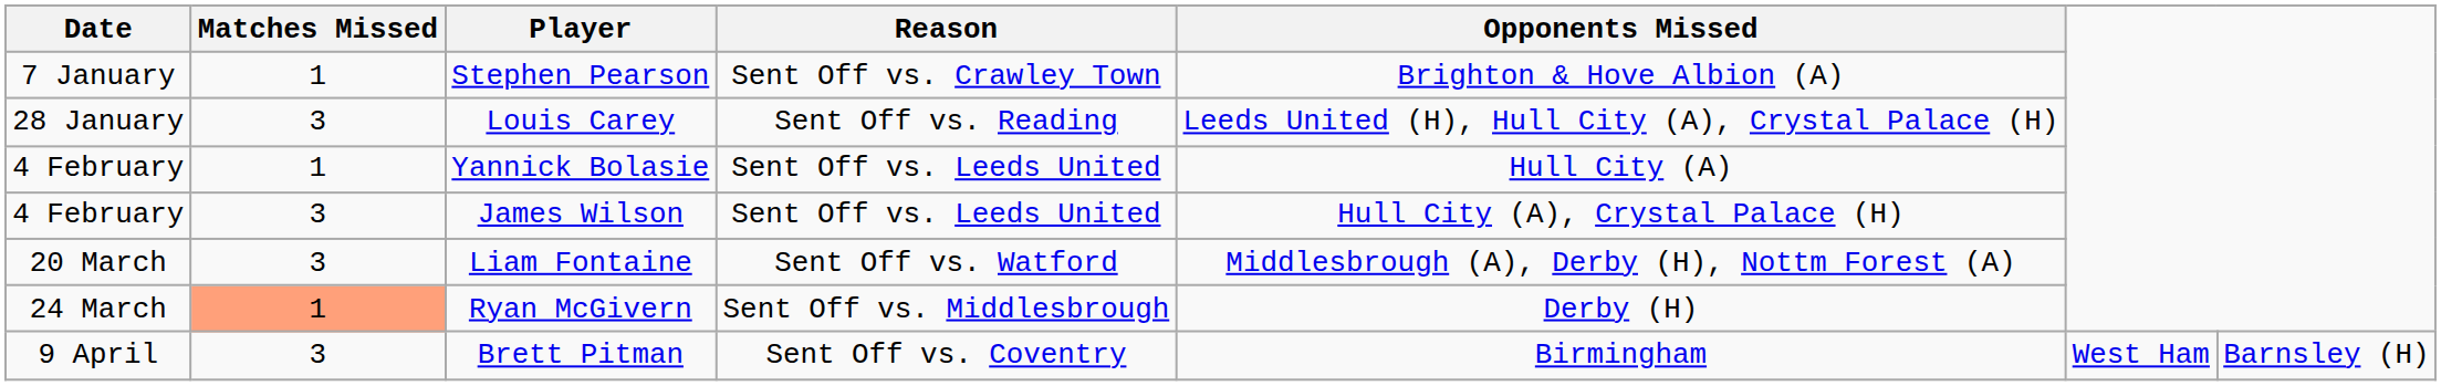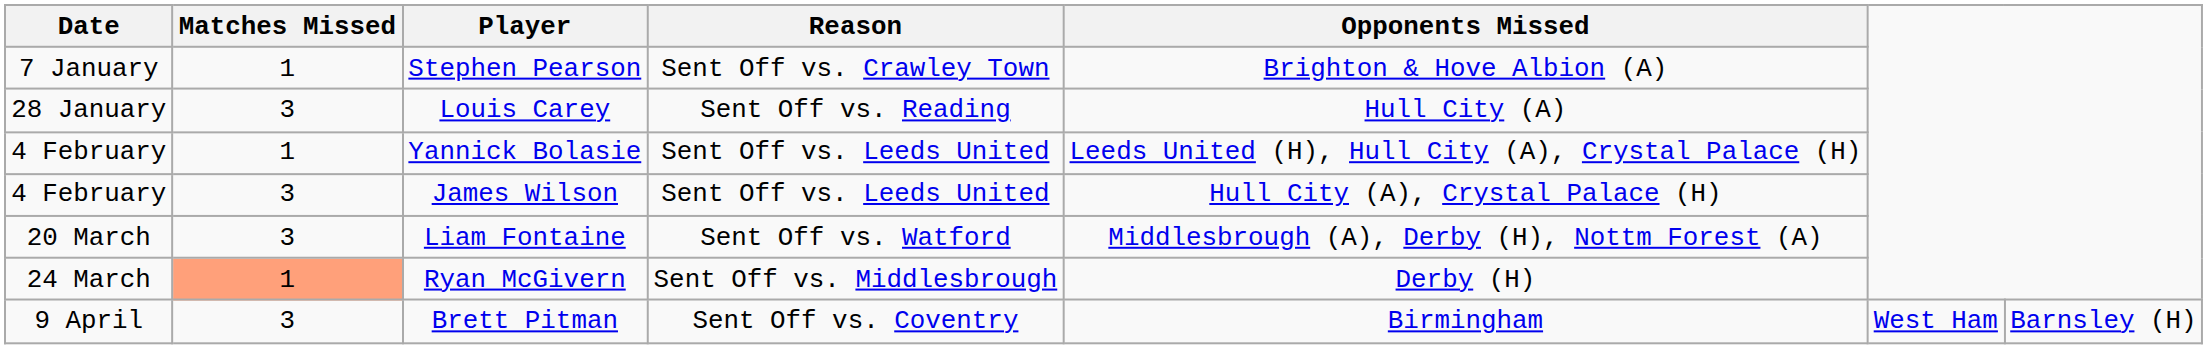 <table class="wikitable" style="text-align: center">
 <tr>
 <th>Date</th>
 <th>Matches Missed</th>
 <th>Player</th>
 <th>Reason</th>
 <th>Opponents Missed</th>
 </tr>
 <tr>
 <td>7 January</td>
 <td>1</td>
 <td><a href='#'>Stephen Pearson</a></td>
 <td>Sent Off vs. <a href='#'>Crawley Town</a></td>
 <td><a href='#'>Brighton & Hove Albion</a> (A)</td>
 </tr>
 <tr>
 <td>28 January</td>
 <td>3</td>
 <td><a href='#'>Louis Carey</a></td>
 <td>Sent Off vs. <a href='#'>Reading</a></td>
-<td><a href='#'>Leeds United</a> (H), <a href='#'>Hull City</a> (A), <a href='#'>Crystal Palace</a> (H)</td>
+<td><a href='#'>Hull City</a> (A)</td>
 </tr>
 <tr>
 <td>4 February</td>
 <td>1</td>
 <td><a href='#'>Yannick Bolasie</a></td>
 <td>Sent Off vs. <a href='#'>Leeds United</a></td>
-<td><a href='#'>Hull City</a> (A)</td>
+<td><a href='#'>Leeds United</a> (H), <a href='#'>Hull City</a> (A), <a href='#'>Crystal Palace</a> (H)</td>
 </tr>
 <tr>
 <td>4 February</td>
 <td>3</td>
 <td><a href='#'>James Wilson</a></td>
 <td>Sent Off vs. <a href='#'>Leeds United</a></td>
 <td><a href='#'>Hull City</a> (A), <a href='#'>Crystal Palace</a> (H)</td>
 </tr>
 <tr>
 <td>20 March</td>
 <td>3</td>
 <td><a href='#'>Liam Fontaine</a></td>
 <td>Sent Off vs. <a href='#'>Watford</a></td>
 <td><a href='#'>Middlesbrough</a> (A), <a href='#'>Derby</a> (H), <a href='#'>Nottm Forest</a> (A)</td>
 </tr>
 <tr>
 <td>24 March</td>
 <td style="background: lightsalmon;">1</td>
 <td><a href='#'>Ryan McGivern</a></td>
 <td>Sent Off vs. <a href='#'>Middlesbrough</a></td>
 <td><a href='#'>Derby</a> (H)</td>
 </tr>
 <tr>
 <td>9 April</td>
 <td>3</td>
 <td><a href='#'>Brett Pitman</a></td>
 <td>Sent Off vs. <a href='#'>Coventry</a></td>
 <td><a href='#'>Birmingham</a></td>
 <td><a href='#'>West Ham</a></td>
 <td><a href='#'>Barnsley</a> (H)</td>
 </tr>
 </table>
